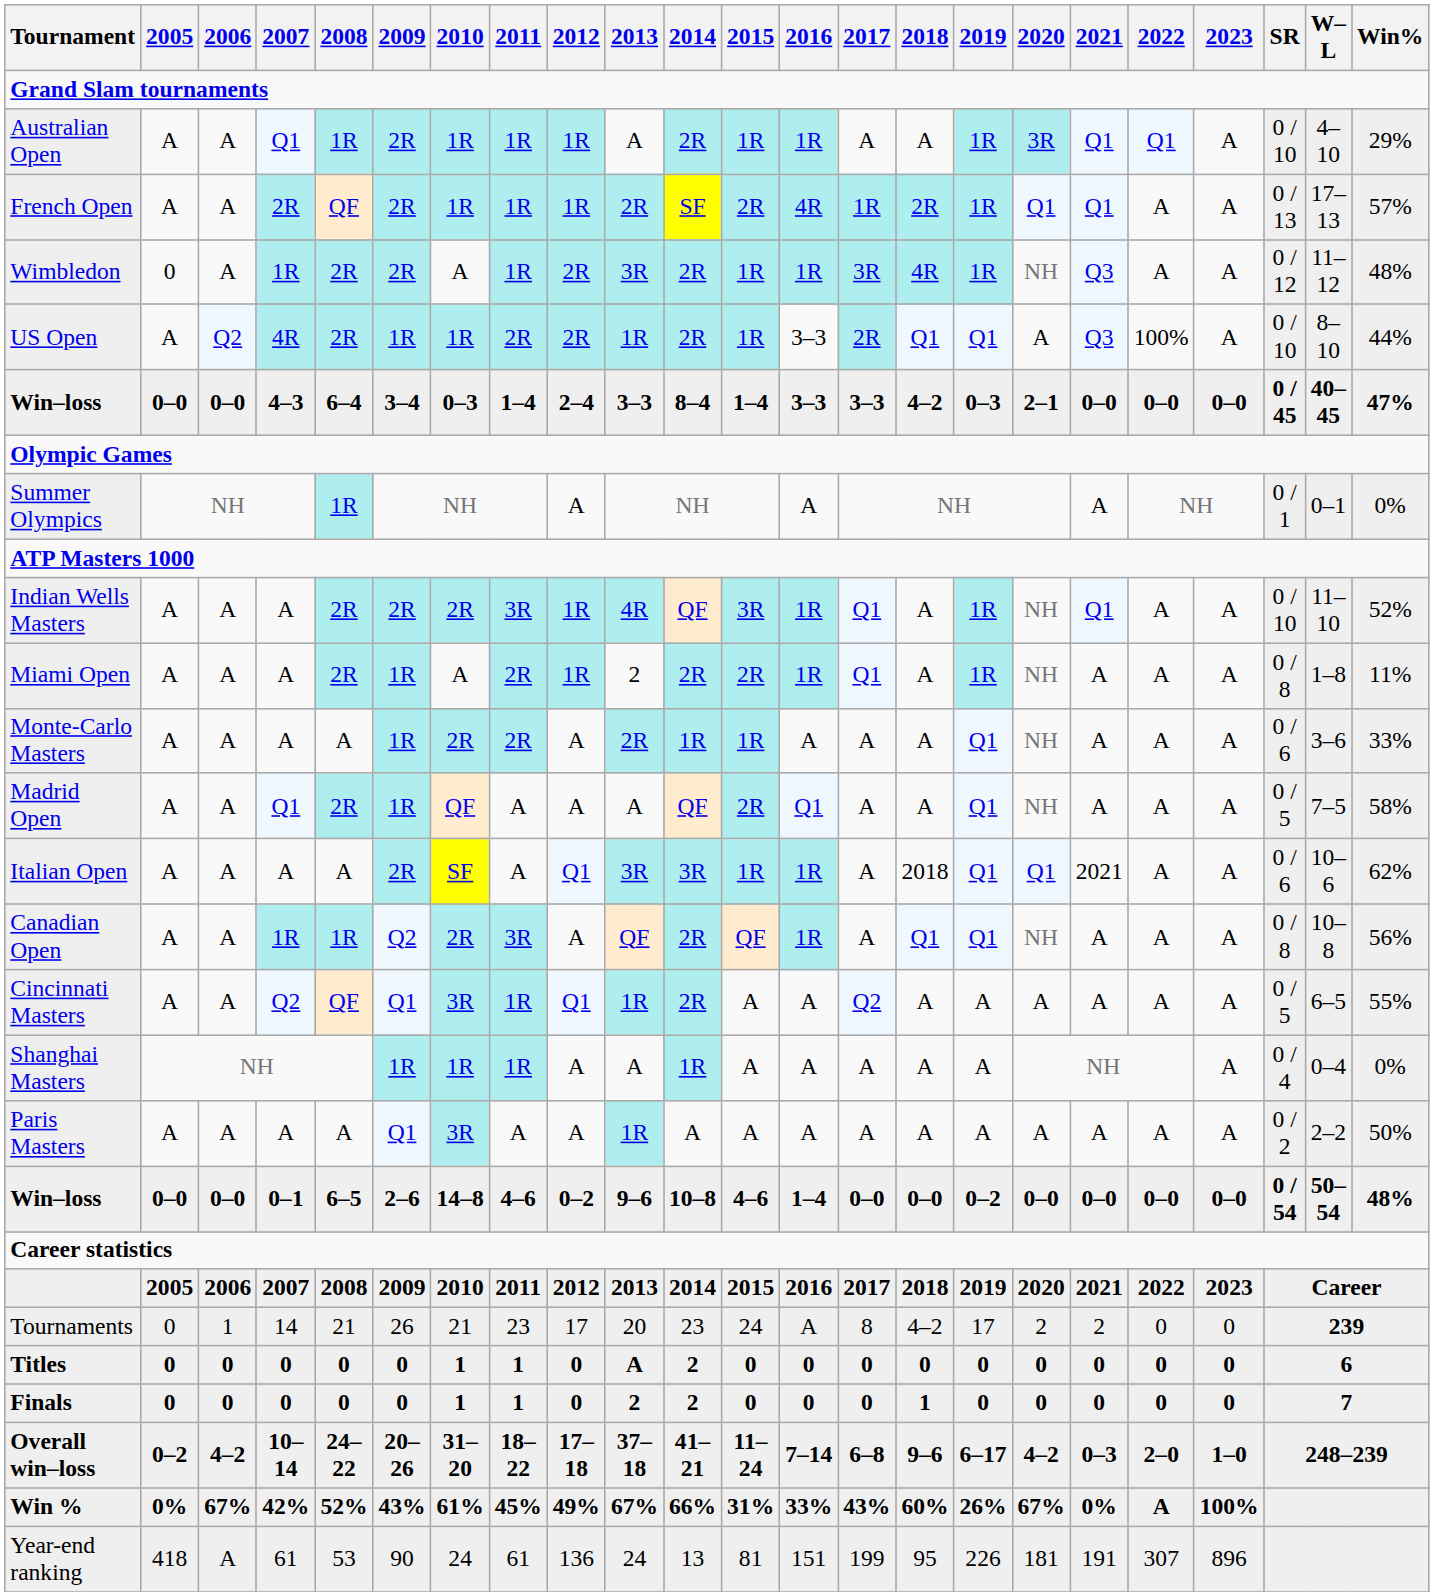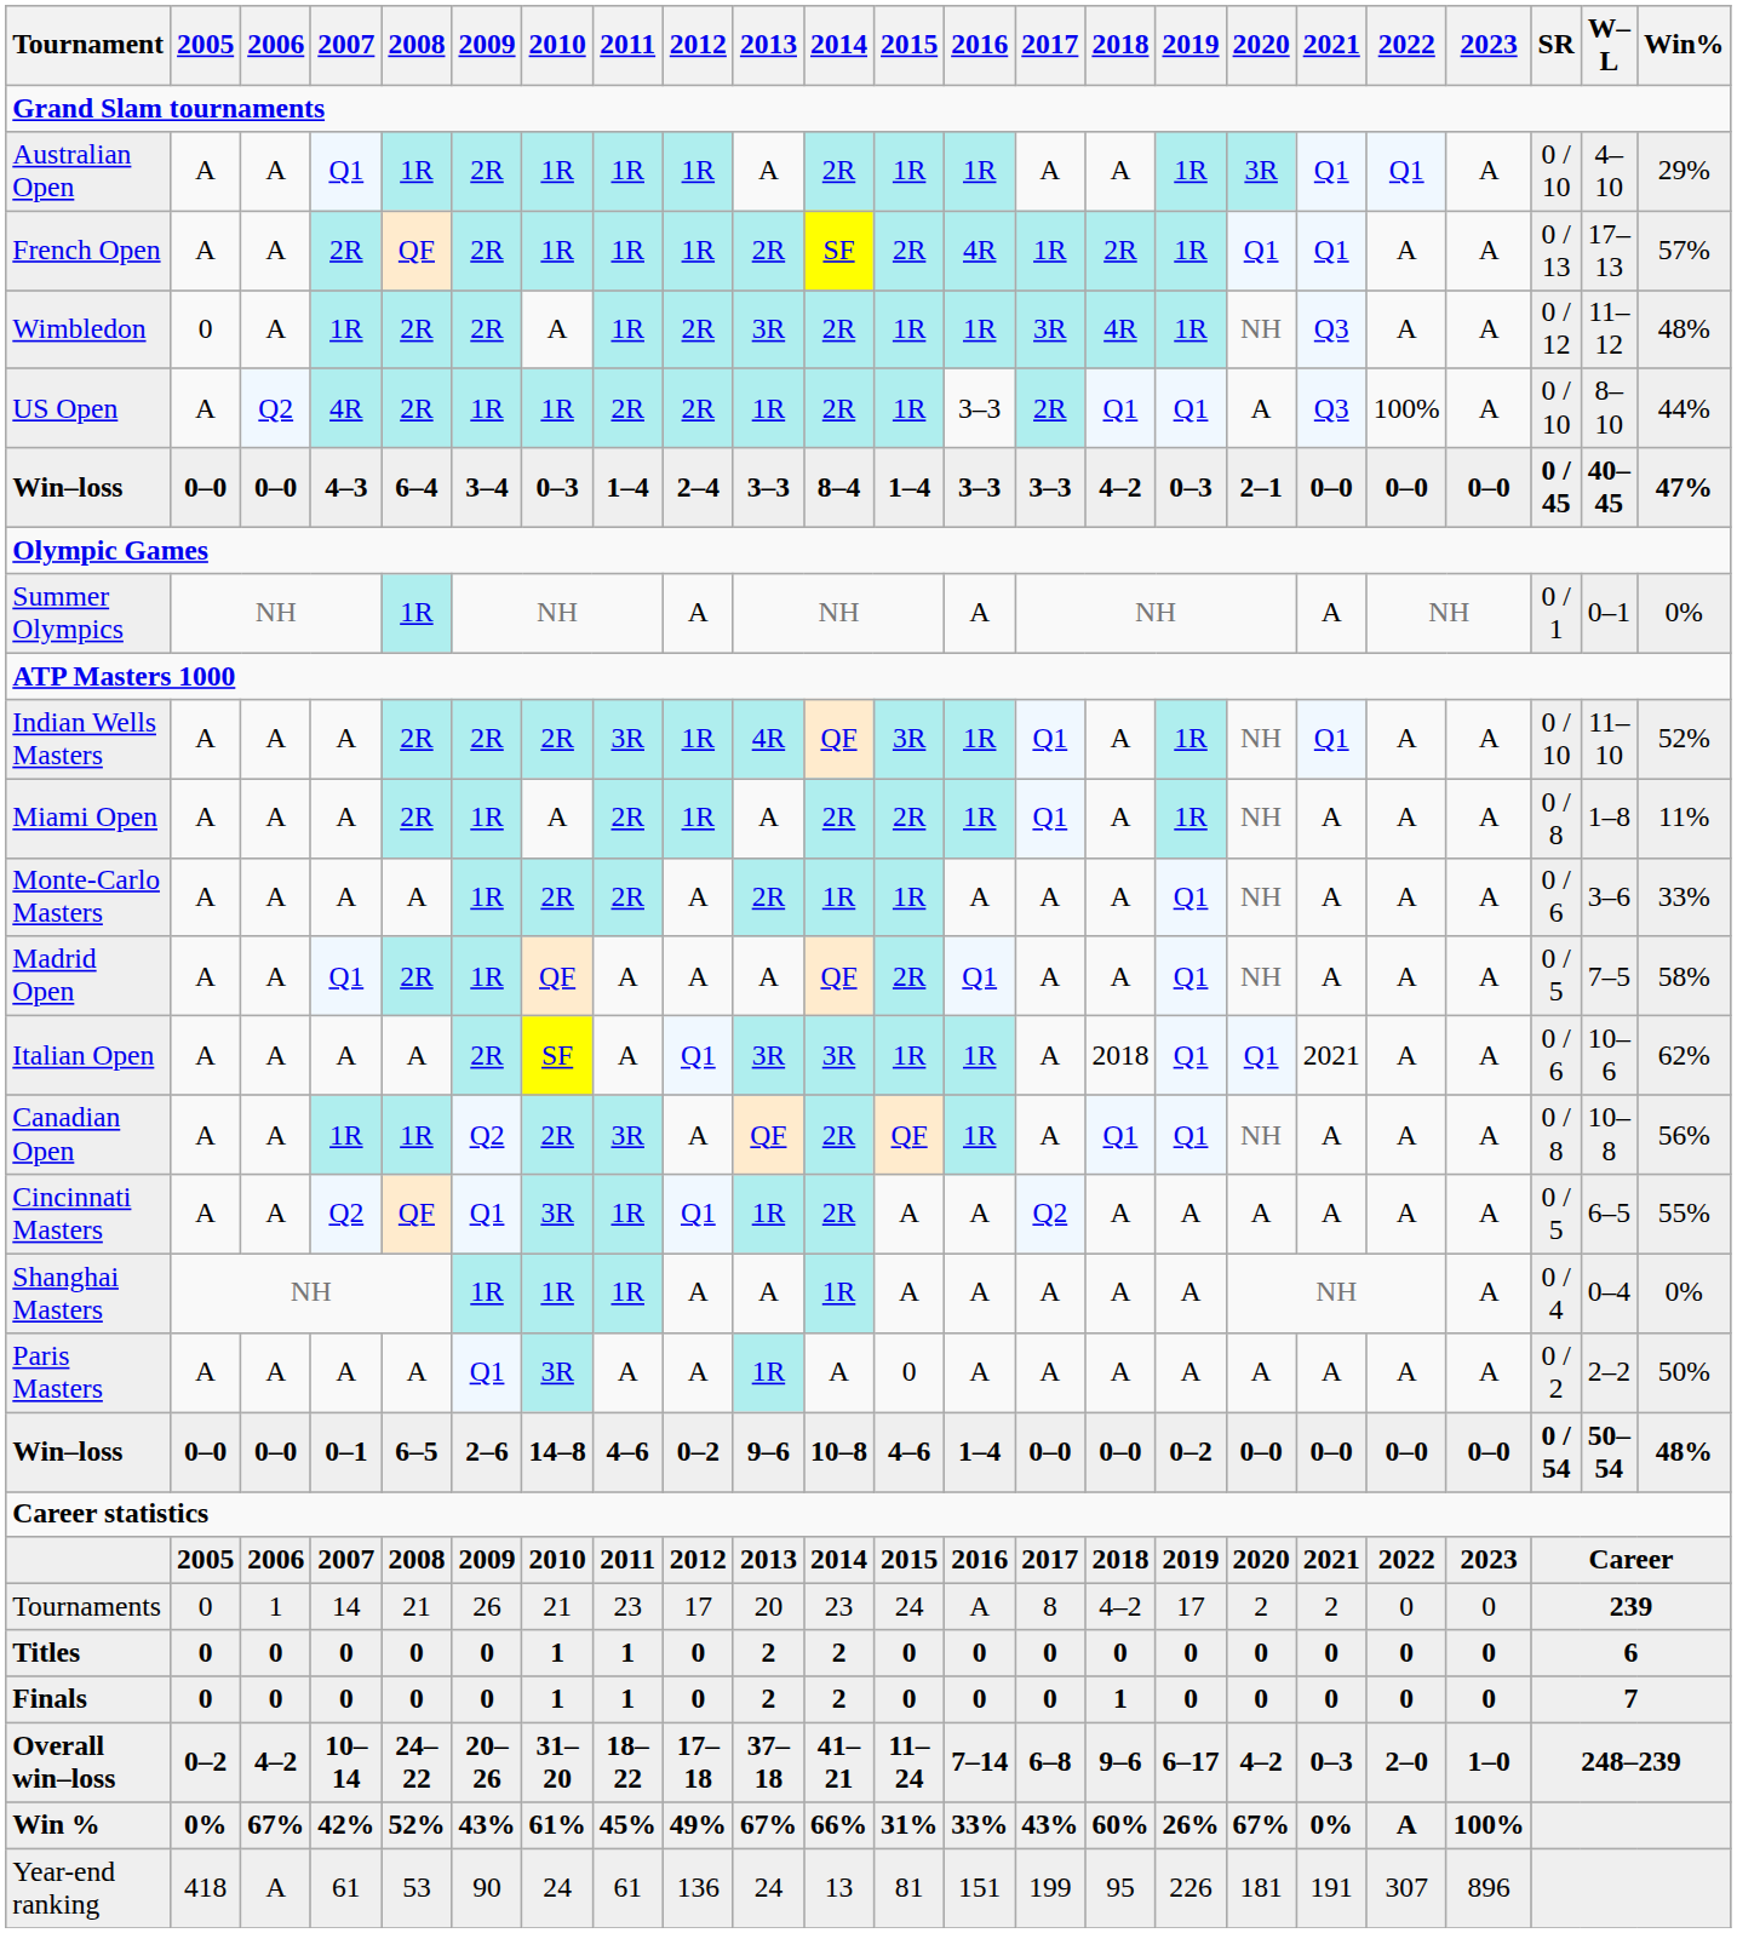 <table class="wikitable nowrap" style=text-align:center;font-size:92%>
 <tr>
 <th>Tournament</th>
 <th><a href='#'>2005</a></th>
 <th><a href='#'>2006</a></th>
 <th><a href='#'>2007</a></th>
 <th><a href='#'>2008</a></th>
 <th><a href='#'>2009</a></th>
 <th><a href='#'>2010</a></th>
 <th><a href='#'>2011</a></th>
 <th><a href='#'>2012</a></th>
 <th><a href='#'>2013</a></th>
 <th><a href='#'>2014</a></th>
 <th><a href='#'>2015</a></th>
 <th><a href='#'>2016</a></th>
 <th><a href='#'>2017</a></th>
 <th><a href='#'>2018</a></th>
 <th><a href='#'>2019</a></th>
 <th><a href='#'>2020</a></th>
 <th><a href='#'>2021</a></th>
 <th><a href='#'>2022</a></th>
 <th><a href='#'>2023</a></th>
 <th>SR</th>
 <th>W–L</th>
 <th>Win%</th>
 </tr>
 <tr>
 <td colspan="23" align="left"><strong><a href='#'>Grand Slam tournaments</a></strong></td>
 </tr>
 <tr>
 <td bgcolor=efefef align=left><a href='#'>Australian Open</a></td>
 <td>A</td>
 <td>A</td>
 <td bgcolor=f0f8ff><a href='#'>Q1</a></td>
 <td bgcolor=afeeee><a href='#'>1R</a></td>
 <td bgcolor=afeeee><a href='#'>2R</a></td>
 <td bgcolor=afeeee><a href='#'>1R</a></td>
 <td bgcolor=afeeee><a href='#'>1R</a></td>
 <td bgcolor=afeeee><a href='#'>1R</a></td>
 <td>A</td>
 <td bgcolor=afeeee><a href='#'>2R</a></td>
 <td bgcolor=afeeee><a href='#'>1R</a></td>
 <td bgcolor=afeeee><a href='#'>1R</a></td>
 <td>A</td>
 <td>A</td>
 <td bgcolor=afeeee><a href='#'>1R</a></td>
 <td bgcolor=afeeee><a href='#'>3R</a></td>
 <td bgcolor=f0f8ff><a href='#'>Q1</a></td>
 <td bgcolor=f0f8ff><a href='#'>Q1</a></td>
 <td>A</td>
 <td bgcolor=efefef>0 / 10</td>
 <td bgcolor=efefef>4–10</td>
 <td bgcolor=efefef>29%</td>
 </tr>
 <tr>
 <td bgcolor=efefef align=left><a href='#'>French Open</a></td>
 <td>A</td>
 <td>A</td>
 <td bgcolor=afeeee><a href='#'>2R</a></td>
 <td bgcolor=ffebcd><a href='#'>QF</a></td>
 <td bgcolor=afeeee><a href='#'>2R</a></td>
 <td bgcolor=afeeee><a href='#'>1R</a></td>
 <td bgcolor=afeeee><a href='#'>1R</a></td>
 <td bgcolor=afeeee><a href='#'>1R</a></td>
 <td bgcolor=afeeee><a href='#'>2R</a></td>
 <td bgcolor=yellow><a href='#'>SF</a></td>
 <td bgcolor=afeeee><a href='#'>2R</a></td>
 <td bgcolor=afeeee><a href='#'>4R</a></td>
 <td bgcolor=afeeee><a href='#'>1R</a></td>
 <td bgcolor=afeeee><a href='#'>2R</a></td>
 <td bgcolor=afeeee><a href='#'>1R</a></td>
 <td bgcolor=f0f8ff><a href='#'>Q1</a></td>
 <td bgcolor=f0f8ff><a href='#'>Q1</a></td>
 <td>A</td>
 <td>A</td>
 <td bgcolor=efefef>0 / 13</td>
 <td bgcolor=efefef>17–13</td>
 <td bgcolor=efefef>57%</td>
 </tr>
 <tr>
 <td bgcolor=efefef align=left><a href='#'>Wimbledon</a></td>
 <td>0</td>
 <td>A</td>
 <td bgcolor=afeeee><a href='#'>1R</a></td>
 <td bgcolor=afeeee><a href='#'>2R</a></td>
 <td bgcolor=afeeee><a href='#'>2R</a></td>
 <td>A</td>
 <td bgcolor=afeeee><a href='#'>1R</a></td>
 <td bgcolor=afeeee><a href='#'>2R</a></td>
 <td bgcolor=afeeee><a href='#'>3R</a></td>
 <td bgcolor=afeeee><a href='#'>2R</a></td>
 <td bgcolor=afeeee><a href='#'>1R</a></td>
 <td bgcolor=afeeee><a href='#'>1R</a></td>
 <td bgcolor=afeeee><a href='#'>3R</a></td>
 <td bgcolor=afeeee><a href='#'>4R</a></td>
 <td bgcolor=afeeee><a href='#'>1R</a></td>
 <td style="color:#767676;">NH</td>
 <td bgcolor=f0f8ff><a href='#'>Q3</a></td>
 <td>A</td>
 <td>A</td>
 <td bgcolor=efefef>0 / 12</td>
 <td bgcolor=efefef>11–12</td>
 <td bgcolor=efefef>48%</td>
 </tr>
 <tr>
 <td bgcolor=efefef align=left><a href='#'>US Open</a></td>
 <td>A</td>
 <td bgcolor=f0f8ff><a href='#'>Q2</a></td>
 <td bgcolor=afeeee><a href='#'>4R</a></td>
 <td bgcolor=afeeee><a href='#'>2R</a></td>
 <td bgcolor=afeeee><a href='#'>1R</a></td>
 <td bgcolor=afeeee><a href='#'>1R</a></td>
 <td bgcolor=afeeee><a href='#'>2R</a></td>
 <td bgcolor=afeeee><a href='#'>2R</a></td>
 <td bgcolor=afeeee><a href='#'>1R</a></td>
 <td bgcolor=afeeee><a href='#'>2R</a></td>
 <td bgcolor=afeeee><a href='#'>1R</a></td>
 <td>3–3</td>
 <td bgcolor=afeeee><a href='#'>2R</a></td>
 <td bgcolor=f0f8ff><a href='#'>Q1</a></td>
 <td bgcolor=f0f8ff><a href='#'>Q1</a></td>
 <td>A</td>
 <td bgcolor=f0f8ff><a href='#'>Q3</a></td>
 <td>100%</td>
 <td>A</td>
 <td bgcolor=efefef>0 / 10</td>
 <td bgcolor=efefef>8–10</td>
 <td bgcolor=efefef>44%</td>
 </tr>
 <tr style="font-weight:bold;background:#efefef;">
 <td style=text-align:left>Win–loss</td>
 <td>0–0</td>
 <td>0–0</td>
 <td>4–3</td>
 <td>6–4</td>
 <td>3–4</td>
 <td>0–3</td>
 <td>1–4</td>
 <td>2–4</td>
 <td>3–3</td>
 <td>8–4</td>
 <td>1–4</td>
 <td>3–3</td>
 <td>3–3</td>
 <td>4–2</td>
 <td>0–3</td>
 <td>2–1</td>
 <td>0–0</td>
 <td>0–0</td>
 <td>0–0</td>
 <td>0 / 45</td>
 <td>40–45</td>
 <td>47%</td>
 </tr>
 <tr>
 <td colspan="23" align="left"><strong><a href='#'>Olympic Games</a></strong></td>
 </tr>
 <tr>
 <td bgcolor=efefef align=left><a href='#'>Summer Olympics</a></td>
 <td colspan=3 style=color:#767676>NH</td>
 <td bgcolor=afeeee><a href='#'>1R</a></td>
 <td colspan=3 style=color:#767676>NH</td>
 <td>A</td>
 <td colspan=3 style=color:#767676>NH</td>
 <td>A</td>
 <td colspan=4 style=color:#767676>NH</td>
 <td>A</td>
 <td colspan=2 style=color:#767676>NH</td>
 <td bgcolor=efefef>0 / 1</td>
 <td bgcolor=efefef>0–1</td>
 <td bgcolor=efefef>0%</td>
 </tr>
 <tr>
 <td colspan="23" align="left"><strong><a href='#'>ATP Masters 1000</a></strong></td>
 </tr>
 <tr>
 <td bgcolor=efefef align=left><a href='#'>Indian Wells Masters</a></td>
 <td>A</td>
 <td>A</td>
 <td>A</td>
 <td bgcolor=afeeee><a href='#'>2R</a></td>
 <td bgcolor=afeeee><a href='#'>2R</a></td>
 <td bgcolor=afeeee><a href='#'>2R</a></td>
 <td bgcolor=afeeee><a href='#'>3R</a></td>
 <td bgcolor=afeeee><a href='#'>1R</a></td>
 <td bgcolor=afeeee><a href='#'>4R</a></td>
 <td bgcolor=ffebcd><a href='#'>QF</a></td>
 <td bgcolor=afeeee><a href='#'>3R</a></td>
 <td bgcolor=afeeee><a href='#'>1R</a></td>
 <td bgcolor=f0f8ff><a href='#'>Q1</a></td>
 <td>A</td>
 <td bgcolor=afeeee><a href='#'>1R</a></td>
 <td style=color:#767676>NH</td>
 <td bgcolor=f0f8ff><a href='#'>Q1</a></td>
 <td>A</td>
 <td>A</td>
 <td bgcolor=efefef>0 / 10</td>
 <td bgcolor=efefef>11–10</td>
 <td bgcolor=efefef>52%</td>
 </tr>
 <tr>
 <td bgcolor=efefef align=left><a href='#'>Miami Open</a></td>
 <td>A</td>
 <td>A</td>
 <td>A</td>
 <td bgcolor=afeeee><a href='#'>2R</a></td>
 <td bgcolor=afeeee><a href='#'>1R</a></td>
 <td>A</td>
 <td bgcolor=afeeee><a href='#'>2R</a></td>
 <td bgcolor=afeeee><a href='#'>1R</a></td>
-<td>2</td>
+<td>A</td>
 <td bgcolor=afeeee><a href='#'>2R</a></td>
 <td bgcolor=afeeee><a href='#'>2R</a></td>
 <td bgcolor=afeeee><a href='#'>1R</a></td>
 <td bgcolor=f0f8ff><a href='#'>Q1</a></td>
 <td>A</td>
 <td bgcolor=afeeee><a href='#'>1R</a></td>
 <td style="color:#767676;">NH</td>
 <td>A</td>
 <td>A</td>
 <td>A</td>
 <td bgcolor=efefef>0 / 8</td>
 <td bgcolor=efefef>1–8</td>
 <td bgcolor=efefef>11%</td>
 </tr>
 <tr>
 <td bgcolor=efefef align=left><a href='#'>Monte-Carlo Masters</a></td>
 <td>A</td>
 <td>A</td>
 <td>A</td>
 <td>A</td>
 <td bgcolor=afeeee><a href='#'>1R</a></td>
 <td bgcolor=afeeee><a href='#'>2R</a></td>
 <td bgcolor=afeeee><a href='#'>2R</a></td>
 <td>A</td>
 <td bgcolor=afeeee><a href='#'>2R</a></td>
 <td bgcolor=afeeee><a href='#'>1R</a></td>
 <td bgcolor=afeeee><a href='#'>1R</a></td>
 <td>A</td>
 <td>A</td>
 <td>A</td>
 <td bgcolor=f0f8ff><a href='#'>Q1</a></td>
 <td style="color:#767676;">NH</td>
 <td>A</td>
 <td>A</td>
 <td>A</td>
 <td bgcolor=efefef>0 / 6</td>
 <td bgcolor=efefef>3–6</td>
 <td bgcolor=efefef>33%</td>
 </tr>
 <tr>
 <td bgcolor=efefef align=left><a href='#'>Madrid Open</a></td>
 <td>A</td>
 <td>A</td>
 <td bgcolor=f0f8ff><a href='#'>Q1</a></td>
 <td bgcolor=afeeee><a href='#'>2R</a></td>
 <td bgcolor=afeeee><a href='#'>1R</a></td>
 <td bgcolor=ffebcd><a href='#'>QF</a></td>
 <td>A</td>
 <td>A</td>
 <td>A</td>
 <td bgcolor=ffebcd><a href='#'>QF</a></td>
 <td bgcolor=afeeee><a href='#'>2R</a></td>
 <td bgcolor=f0f8ff><a href='#'>Q1</a></td>
 <td>A</td>
 <td>A</td>
 <td bgcolor=f0f8ff><a href='#'>Q1</a></td>
 <td style="color:#767676;">NH</td>
 <td>A</td>
 <td>A</td>
 <td>A</td>
 <td bgcolor=efefef>0 / 5</td>
 <td bgcolor=efefef>7–5</td>
 <td bgcolor=efefef>58%</td>
 </tr>
 <tr>
 <td bgcolor=efefef align=left><a href='#'>Italian Open</a></td>
 <td>A</td>
 <td>A</td>
 <td>A</td>
 <td>A</td>
 <td bgcolor=afeeee><a href='#'>2R</a></td>
 <td bgcolor=yellow><a href='#'>SF</a></td>
 <td>A</td>
 <td bgcolor=f0f8ff><a href='#'>Q1</a></td>
 <td bgcolor=afeeee><a href='#'>3R</a></td>
 <td bgcolor=afeeee><a href='#'>3R</a></td>
 <td bgcolor=afeeee><a href='#'>1R</a></td>
 <td bgcolor=afeeee><a href='#'>1R</a></td>
 <td>A</td>
 <td>2018</td>
 <td bgcolor=f0f8ff><a href='#'>Q1</a></td>
 <td bgcolor=f0f8ff><a href='#'>Q1</a></td>
 <td>2021</td>
 <td>A</td>
 <td>A</td>
 <td bgcolor=efefef>0 / 6</td>
 <td bgcolor=efefef>10–6</td>
 <td bgcolor=efefef>62%</td>
 </tr>
 <tr>
 <td bgcolor=efefef align=left><a href='#'>Canadian Open</a></td>
 <td>A</td>
 <td>A</td>
 <td bgcolor=afeeee><a href='#'>1R</a></td>
 <td bgcolor=afeeee><a href='#'>1R</a></td>
 <td bgcolor=f0f8ff><a href='#'>Q2</a></td>
 <td bgcolor=afeeee><a href='#'>2R</a></td>
 <td bgcolor=afeeee><a href='#'>3R</a></td>
 <td>A</td>
 <td bgcolor=ffebcd><a href='#'>QF</a></td>
 <td bgcolor=afeeee><a href='#'>2R</a></td>
 <td bgcolor=ffebcd><a href='#'>QF</a></td>
 <td bgcolor=afeeee><a href='#'>1R</a></td>
 <td>A</td>
 <td bgcolor=f0f8ff><a href='#'>Q1</a></td>
 <td bgcolor=f0f8ff><a href='#'>Q1</a></td>
 <td style="color:#767676;">NH</td>
 <td>A</td>
 <td>A</td>
 <td>A</td>
 <td bgcolor=efefef>0 / 8</td>
 <td bgcolor=efefef>10–8</td>
 <td bgcolor=efefef>56%</td>
 </tr>
 <tr>
 <td bgcolor=efefef align=left><a href='#'>Cincinnati Masters</a></td>
 <td>A</td>
 <td>A</td>
 <td bgcolor=f0f8ff><a href='#'>Q2</a></td>
 <td bgcolor=ffebcd><a href='#'>QF</a></td>
 <td bgcolor=f0f8ff><a href='#'>Q1</a></td>
 <td bgcolor=afeeee><a href='#'>3R</a></td>
 <td bgcolor=afeeee><a href='#'>1R</a></td>
 <td bgcolor=f0f8ff><a href='#'>Q1</a></td>
 <td bgcolor=afeeee><a href='#'>1R</a></td>
 <td bgcolor=afeeee><a href='#'>2R</a></td>
 <td>A</td>
 <td>A</td>
 <td bgcolor=f0f8ff><a href='#'>Q2</a></td>
 <td>A</td>
 <td>A</td>
 <td>A</td>
 <td>A</td>
 <td>A</td>
 <td>A</td>
 <td bgcolor=efefef>0 / 5</td>
 <td bgcolor=efefef>6–5</td>
 <td bgcolor=efefef>55%</td>
 </tr>
 <tr>
 <td bgcolor=efefef align=left><a href='#'>Shanghai Masters</a></td>
 <td colspan=4 style=color:#767676>NH</td>
 <td bgcolor=afeeee><a href='#'>1R</a></td>
 <td bgcolor=afeeee><a href='#'>1R</a></td>
 <td bgcolor=afeeee><a href='#'>1R</a></td>
 <td>A</td>
 <td>A</td>
 <td bgcolor=afeeee><a href='#'>1R</a></td>
 <td>A</td>
 <td>A</td>
 <td>A</td>
 <td>A</td>
 <td>A</td>
 <td colspan=3 style="color:#767676;">NH</td>
 <td>A</td>
 <td bgcolor=efefef>0 / 4</td>
 <td bgcolor=efefef>0–4</td>
 <td bgcolor=efefef>0%</td>
 </tr>
 <tr>
 <td bgcolor=efefef align=left><a href='#'>Paris Masters</a></td>
 <td>A</td>
 <td>A</td>
 <td>A</td>
 <td>A</td>
 <td bgcolor=f0f8ff><a href='#'>Q1</a></td>
 <td bgcolor=afeeee><a href='#'>3R</a></td>
 <td>A</td>
 <td>A</td>
 <td bgcolor=afeeee><a href='#'>1R</a></td>
 <td>A</td>
-<td>A</td>
+<td>0</td>
 <td>A</td>
 <td>A</td>
 <td>A</td>
 <td>A</td>
 <td>A</td>
 <td>A</td>
 <td>A</td>
 <td>A</td>
 <td bgcolor=efefef>0 / 2</td>
 <td bgcolor=efefef>2–2</td>
 <td bgcolor=efefef>50%</td>
 </tr>
 <tr style="font-weight:bold;background:#efefef;">
 <td style=text-align:left>Win–loss</td>
 <td>0–0</td>
 <td>0–0</td>
 <td>0–1</td>
 <td>6–5</td>
 <td>2–6</td>
 <td>14–8</td>
 <td>4–6</td>
 <td>0–2</td>
 <td>9–6</td>
 <td>10–8</td>
 <td>4–6</td>
 <td>1–4</td>
 <td>0–0</td>
 <td>0–0</td>
 <td>0–2</td>
 <td>0–0</td>
 <td>0–0</td>
 <td>0–0</td>
 <td>0–0</td>
 <td>0 / 54</td>
 <td>50–54</td>
 <td>48%</td>
 </tr>
 <tr>
 <td colspan="23" align="left"><strong>Career statistics</strong></td>
 </tr>
 <tr style="font-weight:bold;background:#efefef;">
 <td></td>
 <td>2005</td>
 <td>2006</td>
 <td>2007</td>
 <td>2008</td>
 <td>2009</td>
 <td>2010</td>
 <td>2011</td>
 <td>2012</td>
 <td>2013</td>
 <td>2014</td>
 <td>2015</td>
 <td>2016</td>
 <td>2017</td>
 <td>2018</td>
 <td>2019</td>
 <td>2020</td>
 <td>2021</td>
 <td>2022</td>
 <td>2023</td>
 <td colspan="3">Career</td>
 </tr>
 <tr bgcolor=efefef>
 <td align=left>Tournaments</td>
 <td>0</td>
 <td>1</td>
 <td>14</td>
 <td>21</td>
 <td>26</td>
 <td>21</td>
 <td>23</td>
 <td>17</td>
 <td>20</td>
 <td>23</td>
 <td>24</td>
 <td>A</td>
 <td>8</td>
 <td>4–2</td>
 <td>17</td>
 <td>2</td>
 <td>2</td>
 <td>0</td>
 <td>0</td>
 <td colspan="3"><strong>239</strong></td>
 </tr>
 <tr style="font-weight:bold;background:#efefef;">
 <td style=text-align:left>Titles</td>
 <td>0</td>
 <td>0</td>
 <td>0</td>
 <td>0</td>
 <td>0</td>
 <td>1</td>
 <td>1</td>
 <td>0</td>
-<td>A</td>
+<td>2</td>
 <td>2</td>
 <td>0</td>
 <td>0</td>
 <td>0</td>
 <td>0</td>
 <td>0</td>
 <td>0</td>
 <td>0</td>
 <td>0</td>
 <td>0</td>
 <td colspan="3">6</td>
 </tr>
 <tr style="font-weight:bold;background:#efefef;">
 <td style=text-align:left>Finals</td>
 <td>0</td>
 <td>0</td>
 <td>0</td>
 <td>0</td>
 <td>0</td>
 <td>1</td>
 <td>1</td>
 <td>0</td>
 <td>2</td>
 <td>2</td>
 <td>0</td>
 <td>0</td>
 <td>0</td>
 <td>1</td>
 <td>0</td>
 <td>0</td>
 <td>0</td>
 <td>0</td>
 <td>0</td>
 <td colspan="3">7</td>
 </tr>
 <tr style="font-weight:bold;background:#efefef;">
 <td style=text-align:left>Overall win–loss</td>
 <td>0–2</td>
 <td>4–2</td>
 <td>10–14</td>
 <td>24–22</td>
 <td>20–26</td>
 <td>31–20</td>
 <td>18–22</td>
 <td>17–18</td>
 <td>37–18</td>
 <td>41–21</td>
 <td>11–24</td>
 <td>7–14</td>
 <td>6–8</td>
 <td>9–6</td>
 <td>6–17</td>
 <td>4–2</td>
 <td>0–3</td>
 <td>2–0</td>
 <td>1–0</td>
 <td colspan="3">248–239</td>
 </tr>
 <tr style="font-weight:bold;background:#efefef;">
 <td style=text-align:left>Win %</td>
 <td>0%</td>
 <td>67%</td>
 <td>42%</td>
 <td>52%</td>
 <td>43%</td>
 <td>61%</td>
 <td>45%</td>
 <td>49%</td>
 <td>67%</td>
 <td>66%</td>
 <td>31%</td>
 <td>33%</td>
 <td>43%</td>
 <td>60%</td>
 <td>26%</td>
 <td>67%</td>
 <td>0%</td>
 <td>A</td>
 <td>100%</td>
 <td colspan="3"></td>
 </tr>
 <tr bgcolor=efefef>
 <td align=left>Year-end ranking</td>
 <td>418</td>
 <td>A</td>
 <td>61</td>
 <td>53</td>
 <td>90</td>
 <td>24</td>
 <td>61</td>
 <td>136</td>
 <td>24</td>
 <td>13</td>
 <td>81</td>
 <td>151</td>
 <td>199</td>
 <td>95</td>
 <td>226</td>
 <td>181</td>
 <td>191</td>
 <td>307</td>
 <td>896</td>
 <td colspan="3"></td>
 </tr>
 </table>
